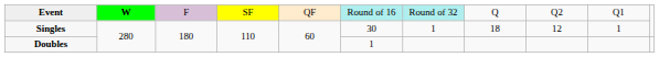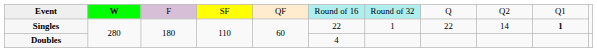 <table class=wikitable style=font-size:90%;text-align:center>
 <tr>
 <td style="width:130px; background:#efefef;"><strong>Event</strong></td>
 <td style="width:80px; background:lime;"><strong>W</strong></td>
 <td style="width:85px; background:thistle;">F</td>
 <td style="width:85px; background:#ff0;">SF</td>
 <td style="width:85px; background:#ffebcd;">QF</td>
 <td style="width:85px; background:#afeeee;">Round of 16</td>
 <td style="width:85px; background:#afeeee;">Round of 32</td>
 <td width=85>Q</td>
 <td width=85>Q2</td>
 <td width=85>Q1</td>
 </tr>
 <tr>
 <th style="background:#f7f7f7;">Singles</th>
 <td rowspan=2>280</td>
 <td rowspan=2>180</td>
 <td rowspan=2>110</td>
 <td rowspan=2>60</td>
-<td>30</td>
+<td>22</td>
 <td>1</td>
-<td>18</td>
-<td>12</td>
-<td>1</td>
+<td>22</td>
+<td>14</td>
+<td><strong>1</strong></td>
 </tr>
 <tr>
 <th style="background:#f7f7f7;">Doubles</th>
-<td>1</td>
+<td>4</td>
 <td></td>
 <td></td>
 <td></td>
 <td></td>
 <td></td>
 </tr>
 </table>
